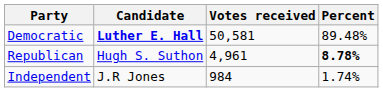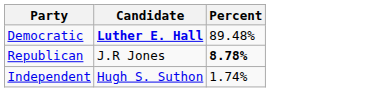 <table class="wikitable">
 <tr>
 <th>Party</th>
 <th>Candidate</th>
-<th>Votes received</th>
 <th>Percent</th>
 </tr>
 <tr>
 <td><a href='#'>Democratic</a></td>
 <td><strong><a href='#'>Luther E. Hall</a></strong></td>
-<td>50,581</td>
 <td>89.48%</td>
 </tr>
 <tr>
 <td><a href='#'>Republican</a></td>
-<td><a href='#'>Hugh S. Suthon</a></td>
-<td>4,961</td>
+<td>J.R Jones</td>
 <td><strong>8.78%</strong></td>
 </tr>
 <tr>
 <td><a href='#'>Independent</a></td>
-<td>J.R Jones</td>
-<td>984</td>
+<td><a href='#'>Hugh S. Suthon</a></td>
 <td>1.74%</td>
 </tr>
 </table>
